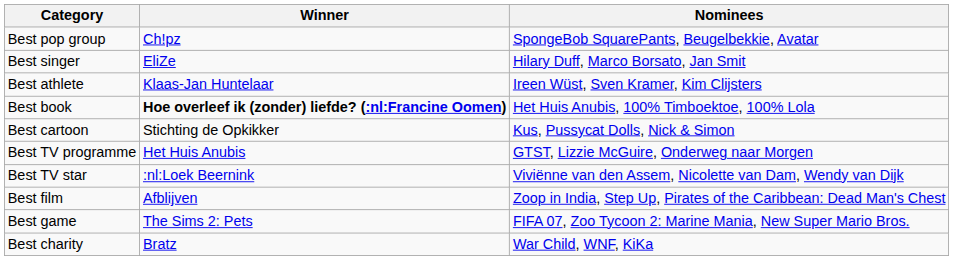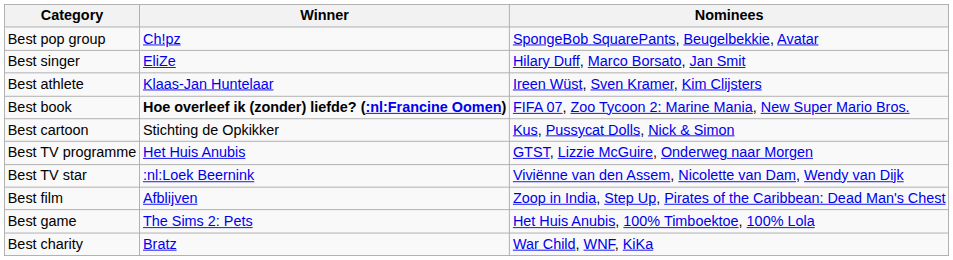 <table class="wikitable">
 <tr>
 <th>Category</th>
 <th>Winner</th>
 <th>Nominees</th>
 </tr>
 <tr>
 <td>Best pop group</td>
 <td><a href='#'>Ch!pz</a></td>
 <td><a href='#'>SpongeBob SquarePants</a>, <a href='#'>Beugelbekkie</a>, <a href='#'>Avatar</a></td>
 </tr>
 <tr>
 <td>Best singer</td>
 <td><a href='#'>EliZe</a></td>
 <td><a href='#'>Hilary Duff</a>, <a href='#'>Marco Borsato</a>, <a href='#'>Jan Smit</a></td>
 </tr>
 <tr>
 <td>Best athlete</td>
 <td><a href='#'>Klaas-Jan Huntelaar</a></td>
 <td><a href='#'>Ireen Wüst</a>, <a href='#'>Sven Kramer</a>, <a href='#'>Kim Clijsters</a></td>
 </tr>
 <tr>
 <td>Best book</td>
 <td><strong>Hoe overleef ik (zonder) liefde? (<a href='#'>:nl:Francine Oomen</a>)</strong></td>
-<td><a href='#'>Het Huis Anubis</a>, <a href='#'>100% Timboektoe</a>, <a href='#'>100% Lola</a></td>
+<td><a href='#'>FIFA 07</a>, <a href='#'>Zoo Tycoon 2: Marine Mania</a>, <a href='#'>New Super Mario Bros.</a></td>
 </tr>
 <tr>
 <td>Best cartoon</td>
 <td>Stichting de Opkikker</td>
 <td><a href='#'>Kus</a>, <a href='#'>Pussycat Dolls</a>, <a href='#'>Nick & Simon</a></td>
 </tr>
 <tr>
 <td>Best TV programme</td>
 <td><a href='#'>Het Huis Anubis</a></td>
 <td><a href='#'>GTST</a>, <a href='#'>Lizzie McGuire</a>, <a href='#'>Onderweg naar Morgen</a></td>
 </tr>
 <tr>
 <td>Best TV star</td>
 <td><a href='#'>:nl:Loek Beernink</a></td>
 <td><a href='#'>Viviënne van den Assem</a>, <a href='#'>Nicolette van Dam</a>, <a href='#'>Wendy van Dijk</a></td>
 </tr>
 <tr>
 <td>Best film</td>
 <td><a href='#'>Afblijven</a></td>
 <td><a href='#'>Zoop in India</a>, <a href='#'>Step Up</a>, <a href='#'>Pirates of the Caribbean: Dead Man's Chest</a></td>
 </tr>
 <tr>
 <td>Best game</td>
 <td><a href='#'>The Sims 2: Pets</a></td>
-<td><a href='#'>FIFA 07</a>, <a href='#'>Zoo Tycoon 2: Marine Mania</a>, <a href='#'>New Super Mario Bros.</a></td>
+<td><a href='#'>Het Huis Anubis</a>, <a href='#'>100% Timboektoe</a>, <a href='#'>100% Lola</a></td>
 </tr>
 <tr>
 <td>Best charity</td>
 <td><a href='#'>Bratz</a></td>
 <td><a href='#'>War Child</a>, <a href='#'>WNF</a>, <a href='#'>KiKa</a></td>
 </tr>
 </table>
